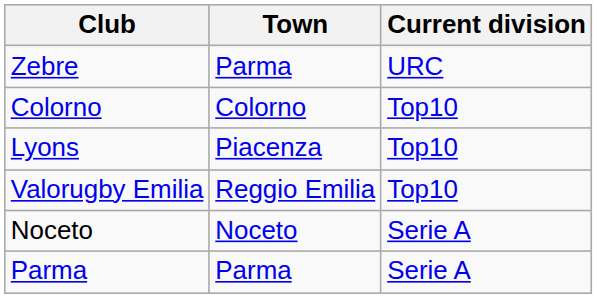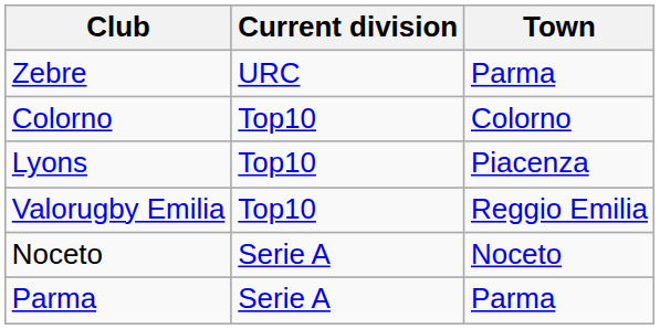 <table class="wikitable sortable" style="text-align: left">
 <tr>
 <th>Club</th>
+<th>Current division</th>
 <th>Town</th>
-<th>Current division</th>
 </tr>
 <tr>
 <td><a href='#'>Zebre</a></td>
+<td><a href='#'>URC</a></td>
 <td><a href='#'>Parma</a></td>
-<td><a href='#'>URC</a></td>
 </tr>
 <tr>
 <td><a href='#'>Colorno</a></td>
+<td><a href='#'>Top10</a></td>
 <td><a href='#'>Colorno</a></td>
-<td><a href='#'>Top10</a></td>
 </tr>
 <tr>
 <td><a href='#'>Lyons</a></td>
+<td><a href='#'>Top10</a></td>
 <td><a href='#'>Piacenza</a></td>
-<td><a href='#'>Top10</a></td>
 </tr>
 <tr>
 <td><a href='#'>Valorugby Emilia</a></td>
+<td><a href='#'>Top10</a></td>
 <td><a href='#'>Reggio Emilia</a></td>
-<td><a href='#'>Top10</a></td>
 </tr>
 <tr>
 <td>Noceto</td>
+<td><a href='#'>Serie A</a></td>
 <td><a href='#'>Noceto</a></td>
-<td><a href='#'>Serie A</a></td>
 </tr>
 <tr>
 <td><a href='#'>Parma</a></td>
+<td><a href='#'>Serie A</a></td>
 <td><a href='#'>Parma</a></td>
-<td><a href='#'>Serie A</a></td>
 </tr>
 </table>
